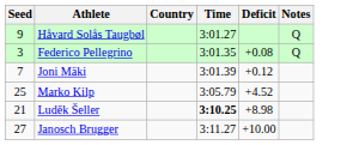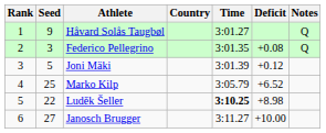 <table class="wikitable sortable" style="text-align:center">
 <tr>
+<th>Rank</th>
 <th>Seed</th>
 <th>Athlete</th>
 <th>Country</th>
 <th>Time</th>
 <th>Deficit</th>
 <th>Notes</th>
 </tr>
 <tr bgcolor=ccffcc>
+<td>1</td>
 <td>9</td>
 <td align=left><a href='#'>Håvard Solås Taugbøl</a></td>
 <td align=left></td>
 <td>3:01.27</td>
 <td></td>
 <td>Q</td>
 </tr>
 <tr bgcolor=ccffcc>
+<td>2</td>
 <td>3</td>
 <td align=left><a href='#'>Federico Pellegrino</a></td>
 <td align=left></td>
 <td>3:01.35</td>
 <td>+0.08</td>
 <td>Q</td>
 </tr>
 <tr>
-<td>7</td>
+<td>3</td>
+<td>5</td>
 <td align=left><a href='#'>Joni Mäki</a></td>
 <td align=left></td>
 <td>3:01.39</td>
 <td>+0.12</td>
 <td></td>
 </tr>
 <tr>
+<td>4</td>
 <td>25</td>
 <td align=left><a href='#'>Marko Kilp</a></td>
 <td align=left></td>
 <td>3:05.79</td>
-<td>+4.52</td>
+<td>+6.52</td>
 <td></td>
 </tr>
 <tr>
-<td>21</td>
+<td>5</td>
+<td>22</td>
 <td align=left><a href='#'>Luděk Šeller</a></td>
 <td align=left></td>
 <td><strong>3:10.25</strong></td>
 <td>+8.98</td>
 <td></td>
 </tr>
 <tr>
+<td>6</td>
 <td>27</td>
 <td align=left><a href='#'>Janosch Brugger</a></td>
 <td align=left></td>
 <td>3:11.27</td>
 <td>+10.00</td>
 <td></td>
 </tr>
 </table>
